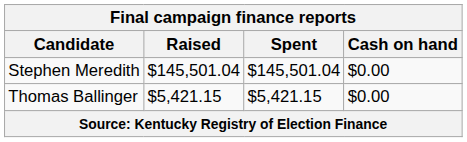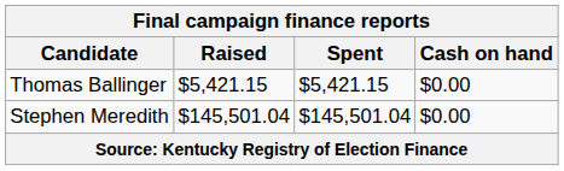 <table class="wikitable sortable">
 <tr>
 <th colspan=4>Final campaign finance reports</th>
 </tr>
 <tr style="text-align:center;">
 <th>Candidate</th>
 <th>Raised</th>
 <th>Spent</th>
 <th>Cash on hand</th>
 </tr>
 <tr>
+<td>Thomas Ballinger</td>
+<td>$5,421.15</td>
+<td>$5,421.15</td>
+<td>$0.00</td>
+</tr>
+<tr>
 <td>Stephen Meredith</td>
 <td>$145,501.04</td>
 <td>$145,501.04</td>
 <td>$0.00</td>
 </tr>
 <tr>
-<td>Thomas Ballinger</td>
-<td>$5,421.15</td>
-<td>$5,421.15</td>
-<td>$0.00</td>
-</tr>
-<tr>
 <th colspan="4"><small>Source: Kentucky Registry of Election Finance</small></th>
 </tr>
 </table>
